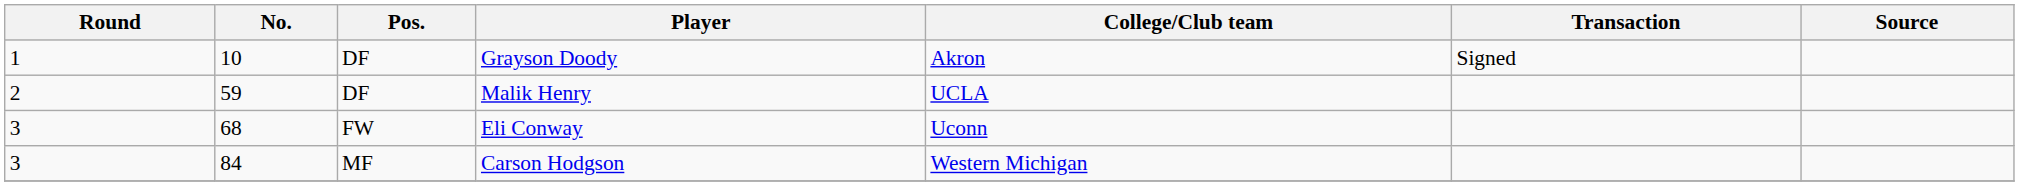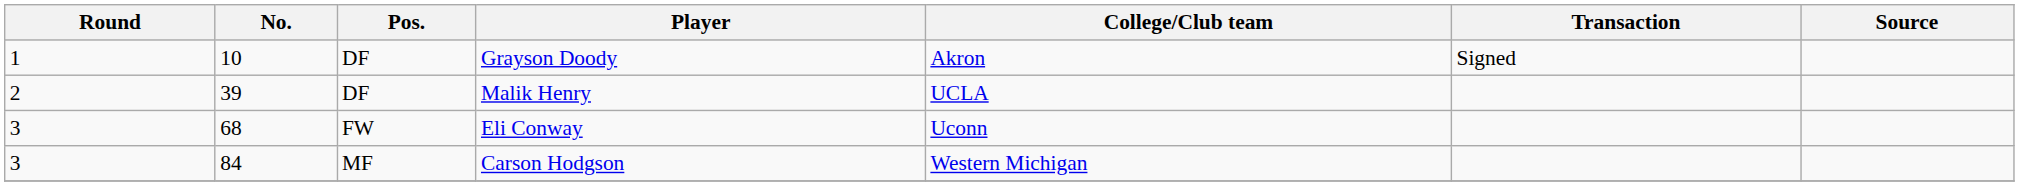 <table class="wikitable sortable" style="width:90%; text-align:center; font-size:95%; text-align:left;">
 <tr>
 <th>Round</th>
 <th>No.</th>
 <th>Pos.</th>
 <th>Player</th>
 <th>College/Club team</th>
 <th>Transaction</th>
 <th>Source</th>
 </tr>
 <tr>
 <td>1</td>
 <td>10</td>
 <td>DF</td>
 <td><a href='#'>Grayson Doody</a></td>
 <td><a href='#'>Akron</a></td>
 <td>Signed</td>
 <td></td>
 </tr>
 <tr>
 <td>2</td>
-<td>59</td>
+<td>39</td>
 <td>DF</td>
 <td><a href='#'>Malik Henry</a></td>
 <td><a href='#'>UCLA</a></td>
 <td></td>
 <td></td>
 </tr>
 <tr>
 <td>3</td>
 <td>68</td>
 <td>FW</td>
 <td><a href='#'>Eli Conway</a></td>
 <td><a href='#'>Uconn</a></td>
 <td></td>
 <td></td>
 </tr>
 <tr>
 <td>3</td>
 <td>84</td>
 <td>MF</td>
 <td><a href='#'>Carson Hodgson</a></td>
 <td><a href='#'>Western Michigan</a></td>
 <td></td>
 <td></td>
 </tr>
 <tr>
 </tr>
 </table>
